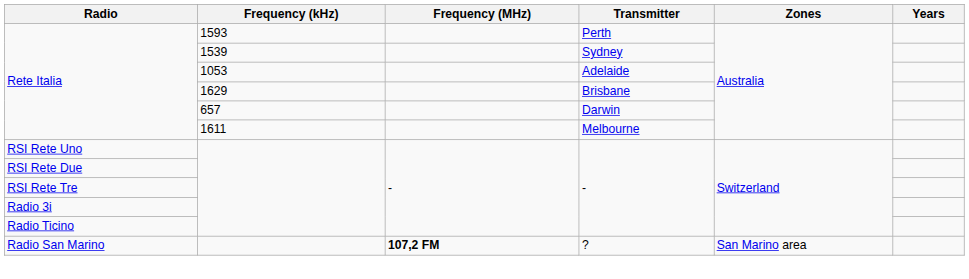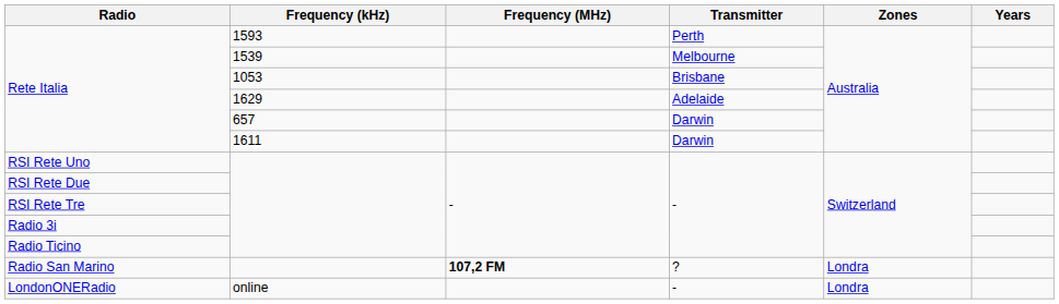 <table class="wikitable" style="width:100%;">
 <tr>
 <th>Radio</th>
 <th>Frequency (kHz)</th>
 <th>Frequency (MHz)</th>
 <th>Transmitter</th>
 <th>Zones</th>
 <th>Years</th>
 </tr>
 <tr>
 <td rowspan="6"> <a href='#'>Rete Italia</a></td>
 <td>1593</td>
 <td></td>
 <td><a href='#'>Perth</a></td>
 <td rowspan="6"><a href='#'>Australia</a></td>
 <td></td>
 </tr>
 <tr>
 <td>1539</td>
 <td></td>
-<td><a href='#'>Sydney</a></td>
+<td><a href='#'>Melbourne</a></td>
 <td></td>
 </tr>
 <tr>
 <td>1053</td>
 <td></td>
-<td><a href='#'>Adelaide</a></td>
+<td><a href='#'>Brisbane</a></td>
 <td></td>
 </tr>
 <tr>
 <td>1629</td>
 <td></td>
-<td><a href='#'>Brisbane</a></td>
+<td><a href='#'>Adelaide</a></td>
 <td></td>
 </tr>
 <tr>
 <td>657</td>
 <td></td>
 <td><a href='#'>Darwin</a></td>
 <td></td>
 </tr>
 <tr>
 <td>1611</td>
 <td></td>
-<td><a href='#'>Melbourne</a></td>
+<td><a href='#'>Darwin</a></td>
 <td></td>
 </tr>
 <tr>
 <td> <a href='#'>RSI Rete Uno</a></td>
 <td rowspan=5></td>
 <td rowspan=5>-</td>
 <td rowspan=5>-</td>
 <td rowspan=5><a href='#'>Switzerland</a></td>
 <td></td>
 </tr>
 <tr>
 <td> <a href='#'>RSI Rete Due</a></td>
 <td></td>
 </tr>
 <tr>
 <td> <a href='#'>RSI Rete Tre</a></td>
 <td></td>
 </tr>
 <tr>
 <td> <a href='#'>Radio 3i</a></td>
 <td></td>
 </tr>
 <tr>
 <td> <a href='#'>Radio Ticino</a></td>
 <td></td>
 </tr>
 <tr>
 <td> <a href='#'>Radio San Marino</a></td>
 <td></td>
 <td><strong>107,2 FM</strong></td>
 <td>?</td>
-<td><a href='#'>San Marino</a> area</td>
+<td><a href='#'>Londra</a></td>
+<td></td>
+</tr>
+<tr>
+<td> <a href='#'>LondonONERadio</a></td>
+<td>online</td>
+<td></td>
+<td>-</td>
+<td><a href='#'>Londra</a></td>
 <td></td>
 </tr>
 </table>
